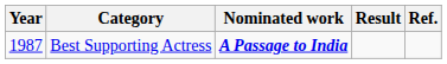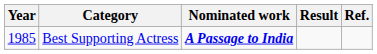 <table class="wikitable">
 <tr>
 <th>Year</th>
 <th>Category</th>
 <th>Nominated work</th>
 <th>Result</th>
 <th>Ref.</th>
 </tr>
 <tr>
-<td><a href='#'>1987</a></td>
+<td><a href='#'>1985</a></td>
 <td><a href='#'>Best Supporting Actress</a></td>
 <td><strong><a href='#'><em>A Passage to India</em></a></strong></td>
 <td></td>
 <td></td>
 </tr>
 </table>
